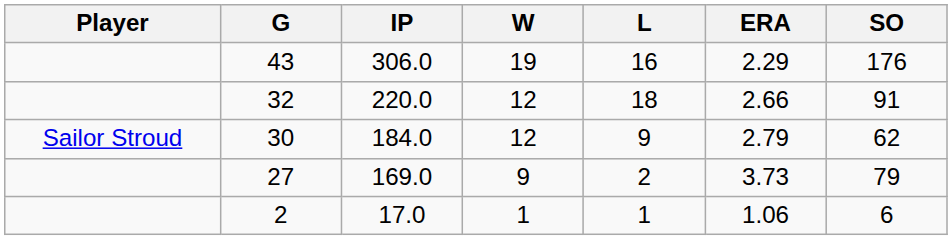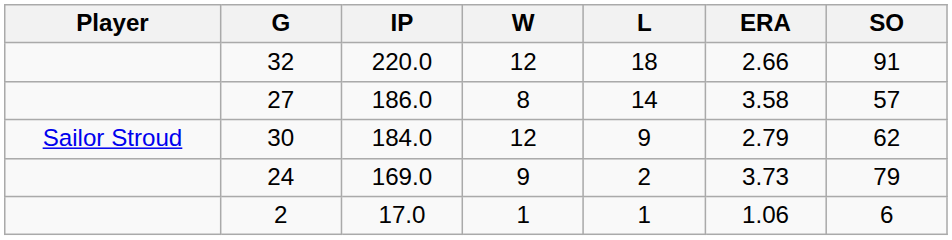 <table class="wikitable sortable">
 <tr>
 <th bgcolor="#DDDDFF" width="16%">Player</th>
 <th bgcolor="#DDDDFF" width="9%">G</th>
 <th bgcolor="#DDDDFF" width="9%">IP</th>
 <th bgcolor="#DDDDFF" width="9%">W</th>
 <th bgcolor="#DDDDFF" width="9%">L</th>
 <th bgcolor="#DDDDFF" width="9%">ERA</th>
 <th bgcolor="#DDDDFF" width="9%">SO</th>
 </tr>
 <tr align="center">
 <td></td>
-<td>43</td>
-<td>306.0</td>
-<td>19</td>
-<td>16</td>
-<td>2.29</td>
-<td>176</td>
-</tr>
-<tr align="center">
-<td></td>
 <td>32</td>
 <td>220.0</td>
 <td>12</td>
 <td>18</td>
 <td>2.66</td>
 <td>91</td>
+</tr>
+<tr align="center">
+<td></td>
+<td>27</td>
+<td>186.0</td>
+<td>8</td>
+<td>14</td>
+<td>3.58</td>
+<td>57</td>
 </tr>
 <tr align="center">
 <td><a href='#'>Sailor Stroud</a></td>
 <td>30</td>
 <td>184.0</td>
 <td>12</td>
 <td>9</td>
 <td>2.79</td>
 <td>62</td>
 </tr>
 <tr align=center>
 <td></td>
-<td>27</td>
+<td>24</td>
 <td>169.0</td>
 <td>9</td>
 <td>2</td>
 <td>3.73</td>
 <td>79</td>
 </tr>
 <tr align="center">
 <td></td>
 <td>2</td>
 <td>17.0</td>
 <td>1</td>
 <td>1</td>
 <td>1.06</td>
 <td>6</td>
 </tr>
 </table>
